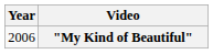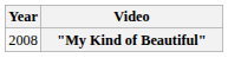 <table class="wikitable plainrowheaders">
 <tr>
 <th>Year</th>
 <th style="width:12em;">Video</th>
 </tr>
 <tr>
-<td>2006</td>
+<td>2008</td>
 <th scope="row">"My Kind of Beautiful"</th>
 </tr>
 </table>
